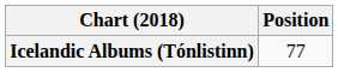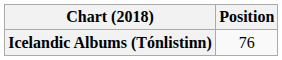 <table class="wikitable plainrowheaders" style="text-align:center;">
 <tr>
 <th>Chart (2018)</th>
 <th>Position</th>
 </tr>
 <tr>
 <th scope="row">Icelandic Albums (Tónlistinn)</th>
-<td>77</td>
+<td>76</td>
 </tr>
 </table>
